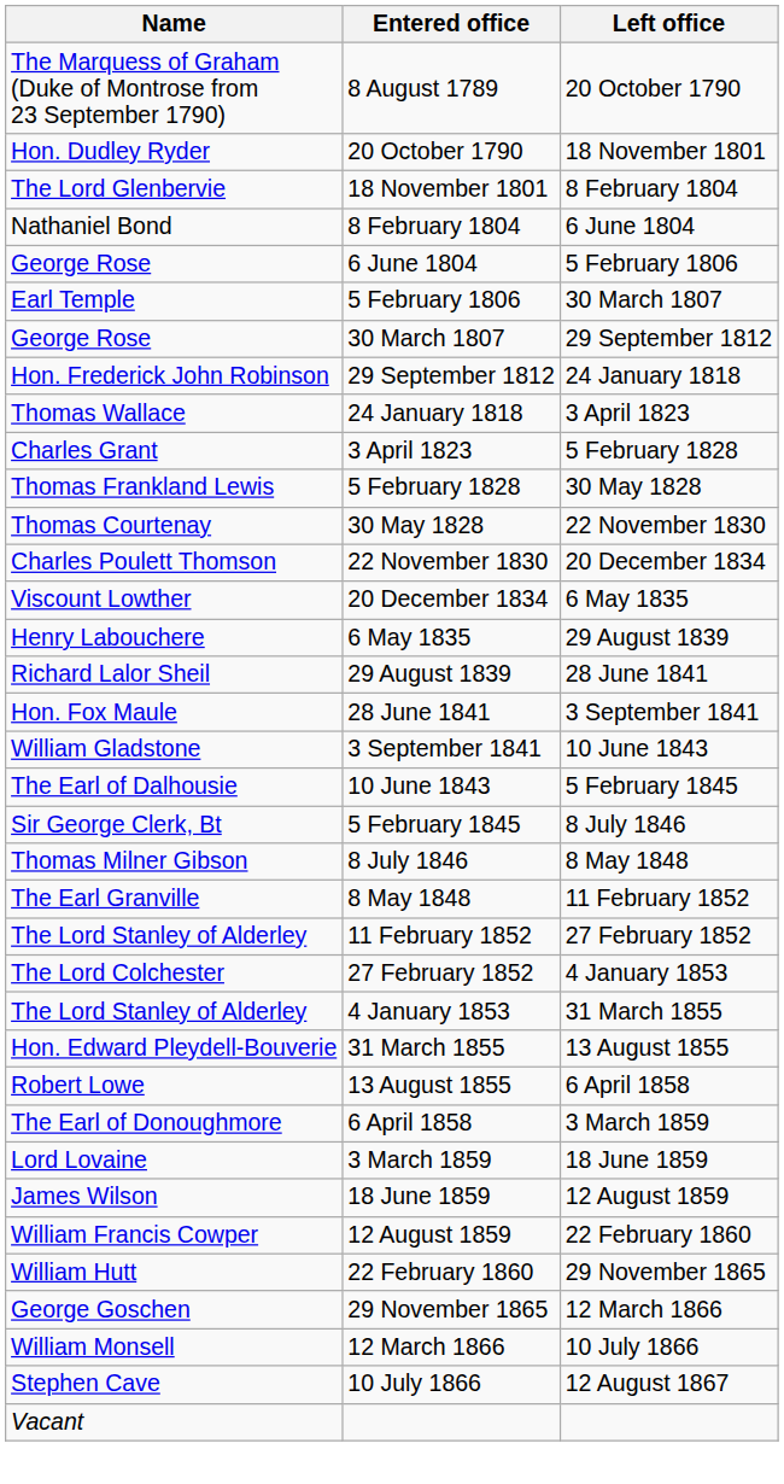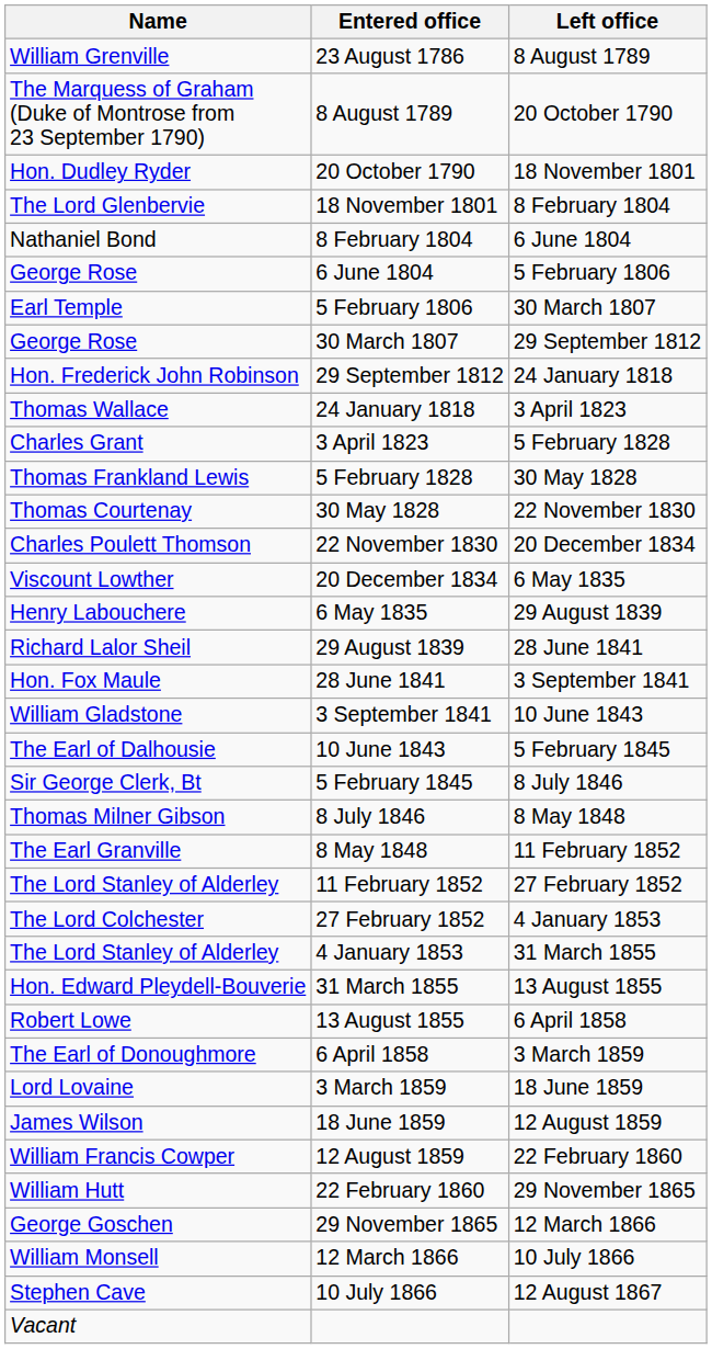 <table class="wikitable" style="text-align:left">
 <tr>
 <th>Name</th>
 <th>Entered office</th>
 <th>Left office</th>
+</tr>
+<tr>
+<td><a href='#'>William Grenville</a></td>
+<td>23 August 1786</td>
+<td>8 August 1789</td>
 </tr>
 <tr>
 <td><a href='#'>The Marquess of Graham</a> <br> (Duke of Montrose from <br> 23 September 1790)</td>
 <td>8 August 1789</td>
 <td>20 October 1790</td>
 </tr>
 <tr>
 <td><a href='#'>Hon. Dudley Ryder</a></td>
 <td>20 October 1790</td>
 <td>18 November 1801</td>
 </tr>
 <tr>
 <td><a href='#'>The Lord Glenbervie</a></td>
 <td>18 November 1801</td>
 <td>8 February 1804</td>
 </tr>
 <tr>
 <td>Nathaniel Bond</td>
 <td>8 February 1804</td>
 <td>6 June 1804</td>
 </tr>
 <tr>
 <td><a href='#'>George Rose</a></td>
 <td>6 June 1804</td>
 <td>5 February 1806</td>
 </tr>
 <tr>
 <td><a href='#'>Earl Temple</a></td>
 <td>5 February 1806</td>
 <td>30 March 1807</td>
 </tr>
 <tr>
 <td><a href='#'>George Rose</a></td>
 <td>30 March 1807</td>
 <td>29 September 1812</td>
 </tr>
 <tr>
 <td><a href='#'>Hon. Frederick John Robinson</a></td>
 <td>29 September 1812</td>
 <td>24 January 1818</td>
 </tr>
 <tr>
 <td><a href='#'>Thomas Wallace</a></td>
 <td>24 January 1818</td>
 <td>3 April 1823</td>
 </tr>
 <tr>
 <td><a href='#'>Charles Grant</a></td>
 <td>3 April 1823</td>
 <td>5 February 1828</td>
 </tr>
 <tr>
 <td><a href='#'>Thomas Frankland Lewis</a></td>
 <td>5 February 1828</td>
 <td>30 May 1828</td>
 </tr>
 <tr>
 <td><a href='#'>Thomas Courtenay</a></td>
 <td>30 May 1828</td>
 <td>22 November 1830</td>
 </tr>
 <tr>
 <td><a href='#'>Charles Poulett Thomson</a></td>
 <td>22 November 1830</td>
 <td>20 December 1834</td>
 </tr>
 <tr>
 <td><a href='#'>Viscount Lowther</a></td>
 <td>20 December 1834</td>
 <td>6 May 1835</td>
 </tr>
 <tr>
 <td><a href='#'>Henry Labouchere</a></td>
 <td>6 May 1835</td>
 <td>29 August 1839</td>
 </tr>
 <tr>
 <td><a href='#'>Richard Lalor Sheil</a></td>
 <td>29 August 1839</td>
 <td>28 June 1841</td>
 </tr>
 <tr>
 <td><a href='#'>Hon. Fox Maule</a></td>
 <td>28 June 1841</td>
 <td>3 September 1841</td>
 </tr>
 <tr>
 <td><a href='#'>William Gladstone</a></td>
 <td>3 September 1841</td>
 <td>10 June 1843</td>
 </tr>
 <tr>
 <td><a href='#'>The Earl of Dalhousie</a></td>
 <td>10 June 1843</td>
 <td>5 February 1845</td>
 </tr>
 <tr>
 <td><a href='#'>Sir George Clerk, Bt</a></td>
 <td>5 February 1845</td>
 <td>8 July 1846</td>
 </tr>
 <tr>
 <td><a href='#'>Thomas Milner Gibson</a></td>
 <td>8 July 1846</td>
 <td>8 May 1848</td>
 </tr>
 <tr>
 <td><a href='#'>The Earl Granville</a></td>
 <td>8 May 1848</td>
 <td>11 February 1852</td>
 </tr>
 <tr>
 <td><a href='#'>The Lord Stanley of Alderley</a></td>
 <td>11 February 1852</td>
 <td>27 February 1852</td>
 </tr>
 <tr>
 <td><a href='#'>The Lord Colchester</a></td>
 <td>27 February 1852</td>
 <td>4 January 1853</td>
 </tr>
 <tr>
 <td><a href='#'>The Lord Stanley of Alderley</a></td>
 <td>4 January 1853</td>
 <td>31 March 1855</td>
 </tr>
 <tr>
 <td><a href='#'>Hon. Edward Pleydell-Bouverie</a></td>
 <td>31 March 1855</td>
 <td>13 August 1855</td>
 </tr>
 <tr>
 <td><a href='#'>Robert Lowe</a></td>
 <td>13 August 1855</td>
 <td>6 April 1858</td>
 </tr>
 <tr>
 <td><a href='#'>The Earl of Donoughmore</a></td>
 <td>6 April 1858</td>
 <td>3 March 1859</td>
 </tr>
 <tr>
 <td><a href='#'>Lord Lovaine</a></td>
 <td>3 March 1859</td>
 <td>18 June 1859</td>
 </tr>
 <tr>
 <td><a href='#'>James Wilson</a></td>
 <td>18 June 1859</td>
 <td>12 August 1859</td>
 </tr>
 <tr>
 <td><a href='#'>William Francis Cowper</a></td>
 <td>12 August 1859</td>
 <td>22 February 1860</td>
 </tr>
 <tr>
 <td><a href='#'>William Hutt</a></td>
 <td>22 February 1860</td>
 <td>29 November 1865</td>
 </tr>
 <tr>
 <td><a href='#'>George Goschen</a></td>
 <td>29 November 1865</td>
 <td>12 March 1866</td>
 </tr>
 <tr>
 <td><a href='#'>William Monsell</a></td>
 <td>12 March 1866</td>
 <td>10 July 1866</td>
 </tr>
 <tr>
 <td><a href='#'>Stephen Cave</a></td>
 <td>10 July 1866</td>
 <td>12 August 1867</td>
 </tr>
 <tr>
 <td><em>Vacant</em></td>
 <td></td>
 <td></td>
 </tr>
 </table>
